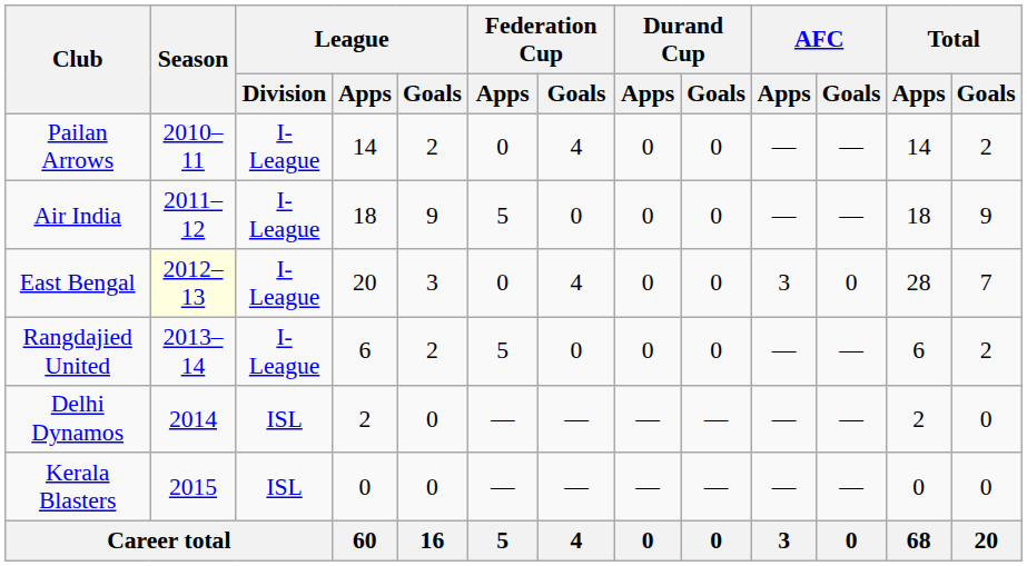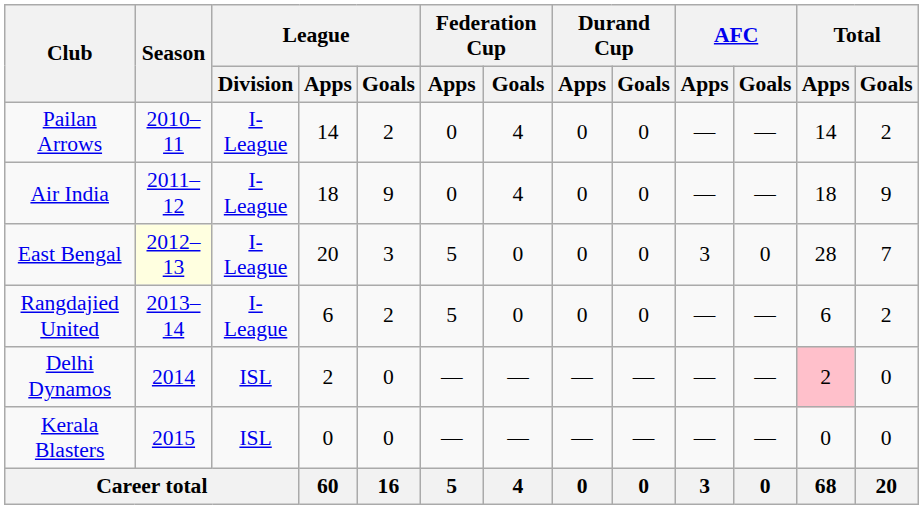 <table class="wikitable" style="font-size:90%; text-align:center;">
 <tr>
 <th rowspan="2">Club</th>
 <th rowspan="2">Season</th>
 <th colspan="3">League</th>
 <th colspan="2">Federation Cup</th>
 <th colspan="2">Durand Cup</th>
 <th colspan="2"><a href='#'>AFC</a></th>
 <th colspan="2">Total</th>
 </tr>
 <tr>
 <th>Division</th>
 <th>Apps</th>
 <th>Goals</th>
 <th>Apps</th>
 <th>Goals</th>
 <th>Apps</th>
 <th>Goals</th>
 <th>Apps</th>
 <th>Goals</th>
 <th>Apps</th>
 <th>Goals</th>
 </tr>
 <tr>
 <td rowspan="1"><a href='#'>Pailan Arrows</a></td>
 <td><a href='#'>2010–11</a></td>
 <td><a href='#'>I-League</a></td>
 <td>14</td>
 <td>2</td>
 <td>0</td>
 <td>4</td>
 <td>0</td>
 <td>0</td>
 <td>—</td>
 <td>—</td>
 <td>14</td>
 <td>2</td>
 </tr>
 <tr>
 <td rowspan="1"><a href='#'>Air India</a></td>
 <td><a href='#'>2011–12</a></td>
 <td><a href='#'>I-League</a></td>
 <td>18</td>
 <td>9</td>
-<td>5</td>
 <td>0</td>
+<td>4</td>
 <td>0</td>
 <td>0</td>
 <td>—</td>
 <td>—</td>
 <td>18</td>
 <td>9</td>
 </tr>
 <tr>
 <td rowspan="1"><a href='#'>East Bengal</a></td>
 <td style="background: lightyellow;"><a href='#'>2012–13</a></td>
 <td><a href='#'>I-League</a></td>
 <td>20</td>
 <td>3</td>
+<td>5</td>
 <td>0</td>
-<td>4</td>
 <td>0</td>
 <td>0</td>
 <td>3</td>
 <td>0</td>
 <td>28</td>
 <td>7</td>
 </tr>
 <tr>
 <td rowspan="1"><a href='#'>Rangdajied United</a></td>
 <td><a href='#'>2013–14</a></td>
 <td><a href='#'>I-League</a></td>
 <td>6</td>
 <td>2</td>
 <td>5</td>
 <td>0</td>
 <td>0</td>
 <td>0</td>
 <td>—</td>
 <td>—</td>
 <td>6</td>
 <td>2</td>
 </tr>
 <tr>
 <td rowspan="1"><a href='#'>Delhi Dynamos</a></td>
 <td><a href='#'>2014</a></td>
 <td><a href='#'>ISL</a></td>
 <td>2</td>
 <td>0</td>
 <td>—</td>
 <td>—</td>
 <td>—</td>
 <td>—</td>
 <td>—</td>
 <td>—</td>
-<td>2</td>
+<td style="background: pink;">2</td>
 <td>0</td>
 </tr>
 <tr>
 <td rowspan="1"><a href='#'>Kerala Blasters</a></td>
 <td><a href='#'>2015</a></td>
 <td><a href='#'>ISL</a></td>
 <td>0</td>
 <td>0</td>
 <td>—</td>
 <td>—</td>
 <td>—</td>
 <td>—</td>
 <td>—</td>
 <td>—</td>
 <td>0</td>
 <td>0</td>
 </tr>
 <tr>
 <th colspan="3">Career total</th>
 <th>60</th>
 <th>16</th>
 <th>5</th>
 <th>4</th>
 <th>0</th>
 <th>0</th>
 <th>3</th>
 <th>0</th>
 <th>68</th>
 <th>20</th>
 </tr>
 </table>
